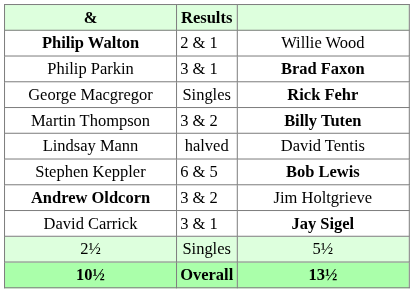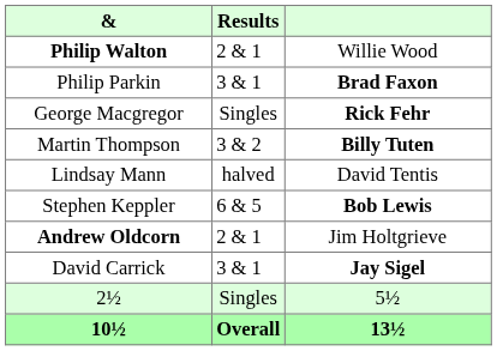 <table border="1" cellpadding="3" style="border-collapse: collapse; text-align:center;">
 <tr style="background:#ddffdd;">
 <th width=160> & </th>
 <th>Results</th>
 <th width=160></th>
 </tr>
 <tr>
 <td><strong>Philip Walton</strong></td>
 <td align=left> 2 & 1</td>
 <td>Willie Wood</td>
 </tr>
 <tr>
 <td>Philip Parkin</td>
 <td align=left> 3 & 1</td>
 <td><strong>Brad Faxon</strong></td>
 </tr>
 <tr>
 <td>George Macgregor</td>
 <td>Singles</td>
 <td><strong>Rick Fehr</strong></td>
 </tr>
 <tr>
 <td>Martin Thompson</td>
 <td align=left> 3 & 2</td>
 <td><strong>Billy Tuten</strong></td>
 </tr>
 <tr>
 <td>Lindsay Mann</td>
 <td>halved</td>
 <td>David Tentis</td>
 </tr>
 <tr>
 <td>Stephen Keppler</td>
 <td align=left> 6 & 5</td>
 <td><strong>Bob Lewis</strong></td>
 </tr>
 <tr>
 <td><strong>Andrew Oldcorn</strong></td>
-<td align=left> 3 & 2</td>
+<td align=left> 2 & 1</td>
 <td>Jim Holtgrieve</td>
 </tr>
 <tr>
 <td>David Carrick</td>
 <td align=left> 3 & 1</td>
 <td><strong>Jay Sigel</strong></td>
 </tr>
 <tr style="background:#ddffdd;">
 <td>2½</td>
 <td>Singles</td>
 <td>5½</td>
 </tr>
 <tr style="background:#aaffaa;">
 <th>10½</th>
 <th>Overall</th>
 <th>13½</th>
 </tr>
 </table>
